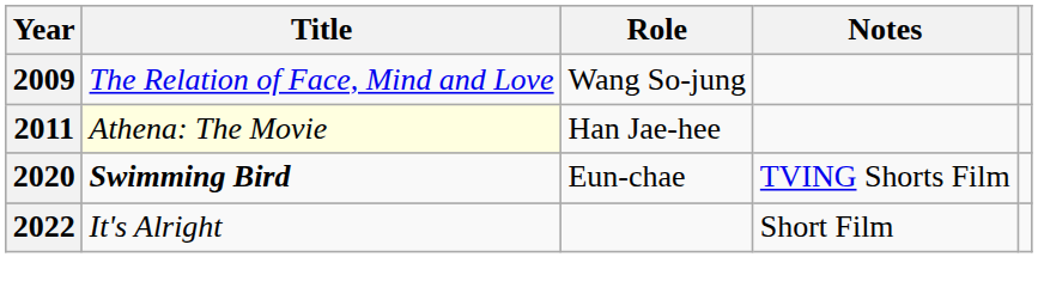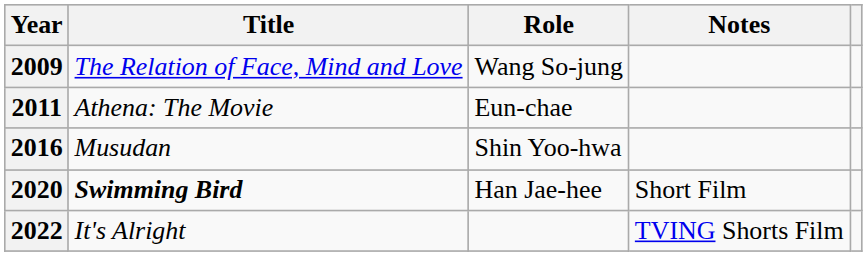 <table class="wikitable plainrowheaders sortable">
 <tr>
 <th scope="col">Year</th>
 <th scope="col">Title</th>
 <th scope="col">Role</th>
 <th scope="col">Notes</th>
 <th scope="col" class="unsortable"></th>
 </tr>
 <tr>
 <th scope="row">2009</th>
 <td><em><a href='#'>The Relation of Face, Mind and Love</a></em></td>
 <td>Wang So-jung</td>
 <td></td>
 <td style="text-align:center"></td>
 </tr>
 <tr>
 <th scope="row">2011</th>
-<td style="background: lightyellow;"><em>Athena: The Movie</em></td>
-<td>Han Jae-hee</td>
+<td><em>Athena: The Movie</em></td>
+<td>Eun-chae</td>
+<td></td>
+<td style="text-align:center"></td>
+</tr>
+<tr>
+<th scope="row">2016</th>
+<td><em>Musudan</em></td>
+<td>Shin Yoo-hwa</td>
 <td></td>
 <td style="text-align:center"></td>
 </tr>
 <tr>
 <th scope="row">2020</th>
 <td><strong><em>Swimming Bird</em></strong></td>
-<td>Eun-chae</td>
-<td><a href='#'>TVING</a> Shorts Film</td>
+<td>Han Jae-hee</td>
+<td>Short Film</td>
 <td style="text-align:center"></td>
 </tr>
 <tr>
 <th scope="row">2022</th>
 <td><em>It's Alright</em></td>
 <td></td>
-<td>Short Film</td>
+<td><a href='#'>TVING</a> Shorts Film</td>
 <td style="text-align:center"></td>
 </tr>
 </table>
